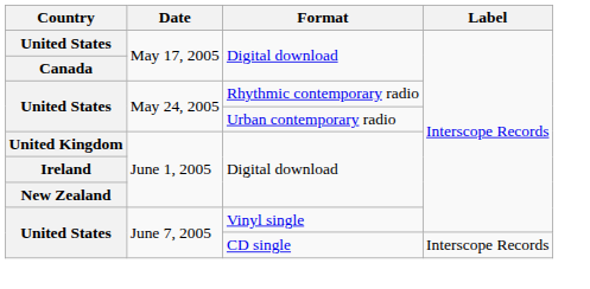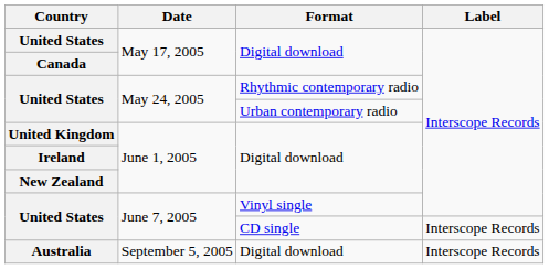 <table class="wikitable plainrowheaders">
 <tr>
 <th scope="col">Country</th>
 <th scope="col">Date</th>
 <th scope="col">Format</th>
 <th scope="col">Label</th>
 </tr>
 <tr>
 <th scope="row">United States</th>
 <td rowspan="2">May 17, 2005</td>
 <td rowspan="2"><a href='#'>Digital download</a></td>
 <td rowspan="8"><a href='#'>Interscope Records</a></td>
 </tr>
 <tr>
 <th scope="row">Canada</th>
 </tr>
 <tr>
 <th scope="row" rowspan="2">United States</th>
 <td rowspan="2">May 24, 2005</td>
 <td><a href='#'>Rhythmic contemporary</a> radio</td>
 </tr>
 <tr>
 <td><a href='#'>Urban contemporary</a> radio</td>
 </tr>
 <tr>
 <th scope="row">United Kingdom</th>
 <td rowspan="3">June 1, 2005</td>
 <td rowspan="3">Digital download</td>
 </tr>
 <tr>
 <th scope="row">Ireland</th>
 </tr>
 <tr>
 <th scope="row">New Zealand</th>
 </tr>
 <tr>
 <th rowspan="2" scope="row">United States</th>
 <td rowspan="2">June 7, 2005</td>
 <td><a href='#'>Vinyl single</a></td>
 </tr>
 <tr>
 <td><a href='#'>CD single</a></td>
 <td>Interscope Records</td>
 </tr>
+<tr>
+<th scope="row">Australia</th>
+<td>September 5, 2005</td>
+<td>Digital download</td>
+<td>Interscope Records</td>
+</tr>
 </table>
